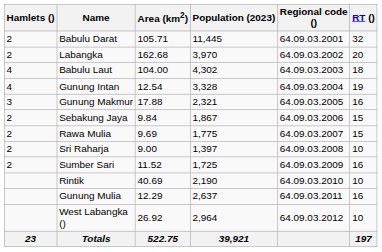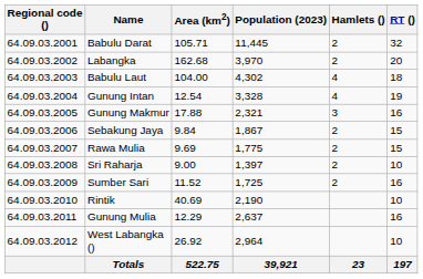 <table class="wikitable sortable">
 <tr>
-<th>Hamlets ()</th>
+<th>Regional code<br>()</th>
 <th>Name</th>
 <th>Area (km<sup>2</sup>)</th>
 <th>Population (2023)</th>
-<th>Regional code<br>()</th>
+<th>Hamlets ()</th>
 <th><a href='#'>RT</a> ()</th>
 </tr>
 <tr>
-<td>2</td>
+<td>64.09.03.2001</td>
 <td>Babulu Darat</td>
 <td>105.71</td>
 <td>11,445</td>
-<td>64.09.03.2001</td>
+<td>2</td>
 <td>32</td>
 </tr>
 <tr>
-<td>2</td>
+<td>64.09.03.2002</td>
 <td>Labangka</td>
 <td>162.68</td>
 <td>3,970</td>
-<td>64.09.03.2002</td>
+<td>2</td>
 <td>20</td>
 </tr>
 <tr>
-<td>4</td>
+<td>64.09.03.2003</td>
 <td>Babulu Laut</td>
 <td>104.00</td>
 <td>4,302</td>
-<td>64.09.03.2003</td>
+<td>4</td>
 <td>18</td>
 </tr>
 <tr>
-<td>4</td>
+<td>64.09.03.2004</td>
 <td>Gunung Intan</td>
 <td>12.54</td>
 <td>3,328</td>
-<td>64.09.03.2004</td>
+<td>4</td>
 <td>19</td>
 </tr>
 <tr>
-<td>3</td>
+<td>64.09.03.2005</td>
 <td>Gunung Makmur</td>
 <td>17.88</td>
 <td>2,321</td>
-<td>64.09.03.2005</td>
+<td>3</td>
 <td>16</td>
 </tr>
 <tr>
-<td>2</td>
+<td>64.09.03.2006</td>
 <td>Sebakung Jaya</td>
 <td>9.84</td>
 <td>1,867</td>
-<td>64.09.03.2006</td>
+<td>2</td>
 <td>15</td>
 </tr>
 <tr>
-<td>2</td>
+<td>64.09.03.2007</td>
 <td>Rawa Mulia</td>
 <td>9.69</td>
 <td>1,775</td>
-<td>64.09.03.2007</td>
+<td>2</td>
 <td>15</td>
 </tr>
 <tr>
-<td>2</td>
+<td>64.09.03.2008</td>
 <td>Sri Raharja</td>
 <td>9.00</td>
 <td>1,397</td>
-<td>64.09.03.2008</td>
+<td>2</td>
 <td>10</td>
 </tr>
 <tr>
-<td>2</td>
+<td>64.09.03.2009</td>
 <td>Sumber Sari</td>
 <td>11.52</td>
 <td>1,725</td>
-<td>64.09.03.2009</td>
+<td>2</td>
 <td>16</td>
 </tr>
 <tr>
-<td></td>
+<td>64.09.03.2010</td>
 <td>Rintik</td>
 <td>40.69</td>
 <td>2,190</td>
-<td>64.09.03.2010</td>
+<td></td>
 <td>10</td>
 </tr>
 <tr>
-<td></td>
+<td>64.09.03.2011</td>
 <td>Gunung Mulia</td>
 <td>12.29</td>
 <td>2,637</td>
-<td>64.09.03.2011</td>
+<td></td>
 <td>16</td>
 </tr>
 <tr>
-<td></td>
+<td>64.09.03.2012</td>
 <td>West Labangka<br>()</td>
 <td>26.92</td>
 <td>2,964</td>
-<td>64.09.03.2012</td>
+<td></td>
 <td>10</td>
 </tr>
 <tr>
-<th><em>23</em></th>
+<th></th>
 <th><em>Totals</em></th>
 <th><em>522.75</em></th>
 <th><em>39,921</em></th>
-<th></th>
+<th><em>23</em></th>
 <th><em>197</em></th>
 </tr>
 </table>
